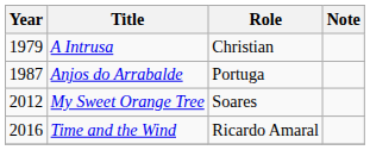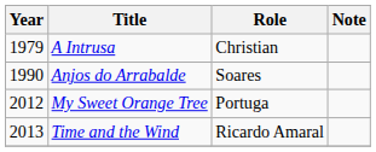 <table class="wikitable" style="font-size: 90%;">
 <tr>
 <th>Year</th>
 <th>Title</th>
 <th>Role</th>
 <th>Note</th>
 </tr>
 <tr>
 <td>1979</td>
 <td><em><a href='#'>A Intrusa</a></em></td>
 <td>Christian</td>
 <td></td>
 </tr>
 <tr>
-<td>1987</td>
+<td>1990</td>
 <td><em><a href='#'>Anjos do Arrabalde</a></em></td>
-<td>Portuga</td>
+<td>Soares</td>
 <td></td>
 </tr>
 <tr>
 <td>2012</td>
 <td><em><a href='#'>My Sweet Orange Tree</a></em></td>
-<td>Soares</td>
+<td>Portuga</td>
 <td></td>
 </tr>
 <tr>
-<td>2016</td>
+<td>2013</td>
 <td><em><a href='#'>Time and the Wind</a></em></td>
 <td>Ricardo Amaral</td>
 <td></td>
 </tr>
 <tr>
 </tr>
 </table>
